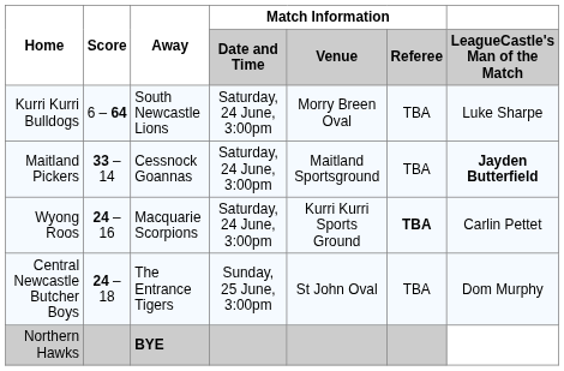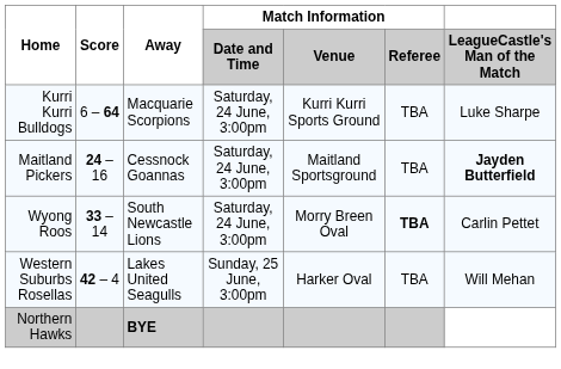 <table width="100%" cellspacing="0" cellpadding="4" border="1" style="border-collapse:collapse;  text-align:center;">
 <tr>
 <th rowspan="2" width="19%">Home</th>
 <th rowspan="2" width="8%">Score</th>
 <th rowspan="2" width="19%">Away</th>
 <th colspan="3">Match Information</th>
 </tr>
 <tr style="background:#CCCCCC">
 <th width="25%">Date and Time</th>
 <th width="25%">Venue</th>
 <th width="25%">Referee</th>
 <th width="25%">LeagueCastle's Man of the Match</th>
 </tr>
 <tr style="text-align:center; background:#f5faff;">
 <td align="right">Kurri Kurri Bulldogs </td>
 <td>6 – <strong>64</strong></td>
-<td align="left"> South Newcastle Lions</td>
+<td align="left"> Macquarie Scorpions</td>
 <td>Saturday, 24 June, 3:00pm</td>
-<td>Morry Breen Oval</td>
+<td>Kurri Kurri Sports Ground</td>
 <td>TBA</td>
 <td>Luke Sharpe </td>
 </tr>
 <tr style="text-align:center; background:#f5faff;">
 <td align="right">Maitland Pickers </td>
-<td><strong>33</strong> – 14</td>
+<td><strong>24</strong> – 16</td>
 <td align="left"> Cessnock Goannas</td>
 <td>Saturday, 24 June, 3:00pm</td>
 <td>Maitland Sportsground</td>
 <td>TBA</td>
 <td><strong>Jayden Butterfield </strong></td>
 </tr>
 <tr style="text-align:center; background:#f5faff;">
 <td align="right">Wyong Roos </td>
-<td><strong>24</strong> – 16</td>
-<td align="left"> Macquarie Scorpions</td>
+<td><strong>33</strong> – 14</td>
+<td align="left"> South Newcastle Lions</td>
 <td>Saturday, 24 June, 3:00pm</td>
-<td>Kurri Kurri Sports Ground</td>
+<td>Morry Breen Oval</td>
 <td><strong>TBA</strong></td>
 <td>Carlin Pettet </td>
 </tr>
 <tr style="text-align:center; background:#f5faff;">
-<td align="right">Central Newcastle Butcher Boys </td>
-<td><strong>24</strong> – 18</td>
-<td align="left"> The Entrance Tigers</td>
+<td align="right">Western Suburbs Rosellas </td>
+<td><strong>42</strong> – 4</td>
+<td align="left"> Lakes United Seagulls</td>
 <td>Sunday, 25 June, 3:00pm</td>
-<td>St John Oval</td>
+<td>Harker Oval</td>
 <td>TBA</td>
-<td>Dom Murphy </td>
+<td>Will Mehan </td>
 </tr>
 <tr style="text-align:center; background:#CCCCCC;">
 <td align="right">Northern Hawks </td>
 <td></td>
 <td align="left"><strong>BYE</strong></td>
 <td></td>
 <td></td>
 <td></td>
 </tr>
 </table>
